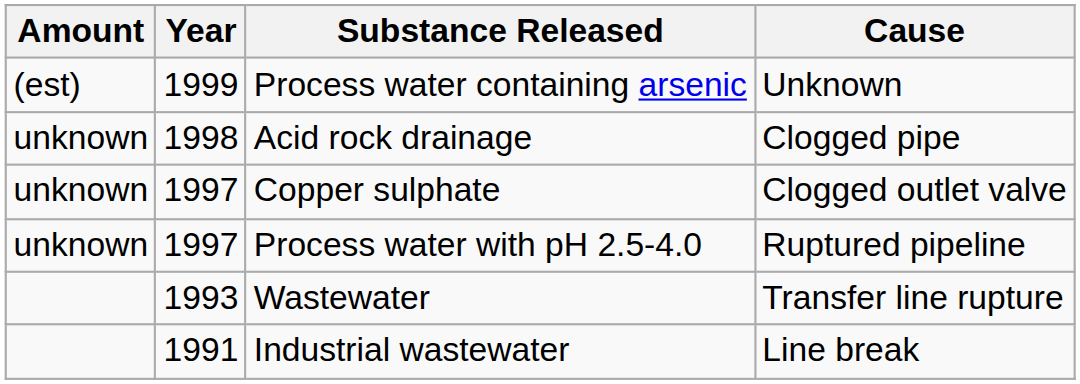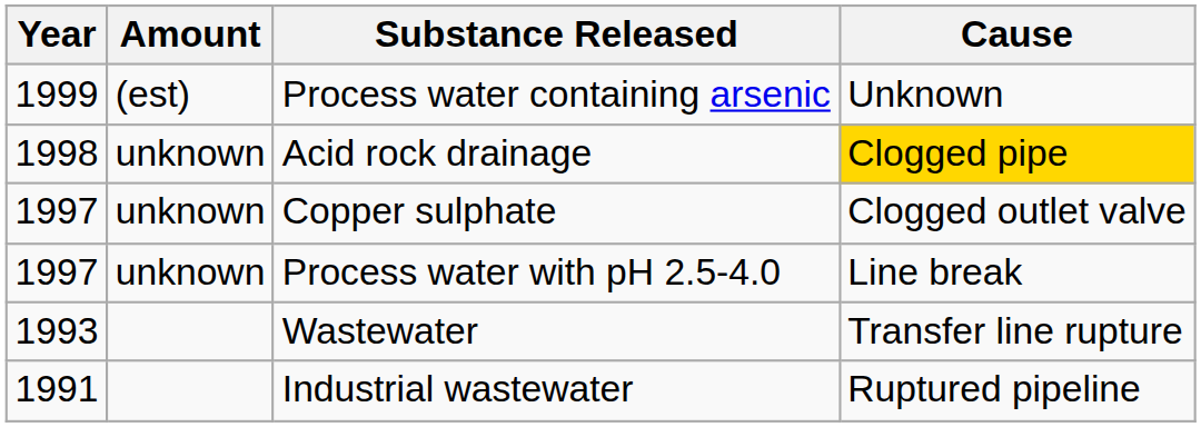 <table class="wikitable" style="margin: 1em auto 1em auto;">
 <tr>
+<th scope="col">Year</th>
 <th scope="col">Amount</th>
-<th scope="col">Year</th>
 <th scope="col">Substance Released</th>
 <th scope="col">Cause</th>
 </tr>
 <tr>
+<td>1999</td>
 <td> (est)</td>
-<td>1999</td>
 <td>Process water containing <a href='#'>arsenic</a></td>
 <td>Unknown</td>
 </tr>
 <tr>
+<td>1998</td>
 <td>unknown</td>
-<td>1998</td>
 <td>Acid rock drainage</td>
-<td>Clogged pipe</td>
+<td style="background: gold;">Clogged pipe</td>
 </tr>
 <tr>
+<td>1997</td>
 <td>unknown</td>
-<td>1997</td>
 <td>Copper sulphate</td>
 <td>Clogged outlet valve</td>
 </tr>
 <tr>
+<td>1997</td>
 <td>unknown</td>
-<td>1997</td>
 <td>Process water with pH 2.5-4.0</td>
-<td>Ruptured pipeline</td>
+<td>Line break</td>
 </tr>
 <tr>
+<td>1993</td>
 <td></td>
-<td>1993</td>
 <td>Wastewater</td>
 <td>Transfer line rupture</td>
 </tr>
 <tr>
+<td>1991</td>
 <td></td>
-<td>1991</td>
 <td>Industrial wastewater</td>
-<td>Line break</td>
+<td>Ruptured pipeline</td>
 </tr>
 </table>
